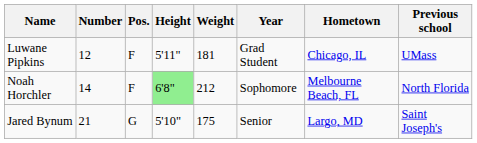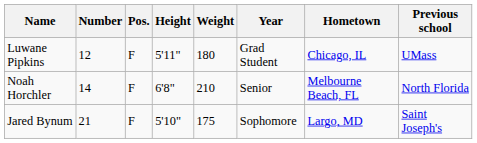 <table class="wikitable sortable" border="1">
 <tr>
 <th>Name</th>
 <th>Number</th>
 <th>Pos.</th>
 <th>Height</th>
 <th>Weight</th>
 <th>Year</th>
 <th>Hometown</th>
 <th class="unsortable">Previous school</th>
 </tr>
 <tr>
 <td>Luwane Pipkins</td>
 <td>12</td>
 <td>F</td>
 <td>5'11"</td>
-<td>181</td>
+<td>180</td>
 <td>Grad Student</td>
 <td><a href='#'>Chicago, IL</a></td>
 <td><a href='#'>UMass</a></td>
 </tr>
 <tr>
 <td>Noah Horchler</td>
 <td>14</td>
 <td>F</td>
-<td style="background: lightgreen;">6'8"</td>
-<td>212</td>
-<td>Sophomore</td>
+<td>6'8"</td>
+<td>210</td>
+<td>Senior</td>
 <td><a href='#'>Melbourne Beach, FL</a></td>
 <td><a href='#'>North Florida</a></td>
 </tr>
 <tr>
 <td>Jared Bynum</td>
 <td>21</td>
-<td>G</td>
+<td>F</td>
 <td>5'10"</td>
 <td>175</td>
-<td>Senior</td>
+<td>Sophomore</td>
 <td><a href='#'>Largo, MD</a></td>
 <td><a href='#'>Saint Joseph's</a></td>
 </tr>
 </table>
